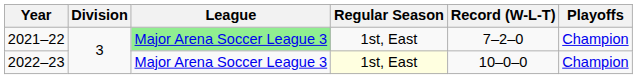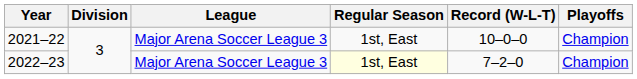 <table class="wikitable"  style="text-align: center;">
 <tr>
 <th>Year</th>
 <th>Division</th>
 <th>League</th>
 <th>Regular Season</th>
 <th>Record (W-L-T)</th>
 <th>Playoffs</th>
 </tr>
 <tr>
 <td>2021–22</td>
 <td rowspan=8>3</td>
-<td style="background: lightgreen;"><a href='#'>Major Arena Soccer League 3</a></td>
+<td><a href='#'>Major Arena Soccer League 3</a></td>
 <td>1st, East</td>
-<td>7–2–0</td>
+<td>10–0–0</td>
 <td><a href='#'>Champion</a></td>
 </tr>
 <tr>
 <td>2022–23</td>
 <td><a href='#'>Major Arena Soccer League 3</a></td>
 <td style="background: lightyellow;">1st, East</td>
-<td>10–0–0</td>
+<td>7–2–0</td>
 <td><a href='#'>Champion</a></td>
 </tr>
 </table>
